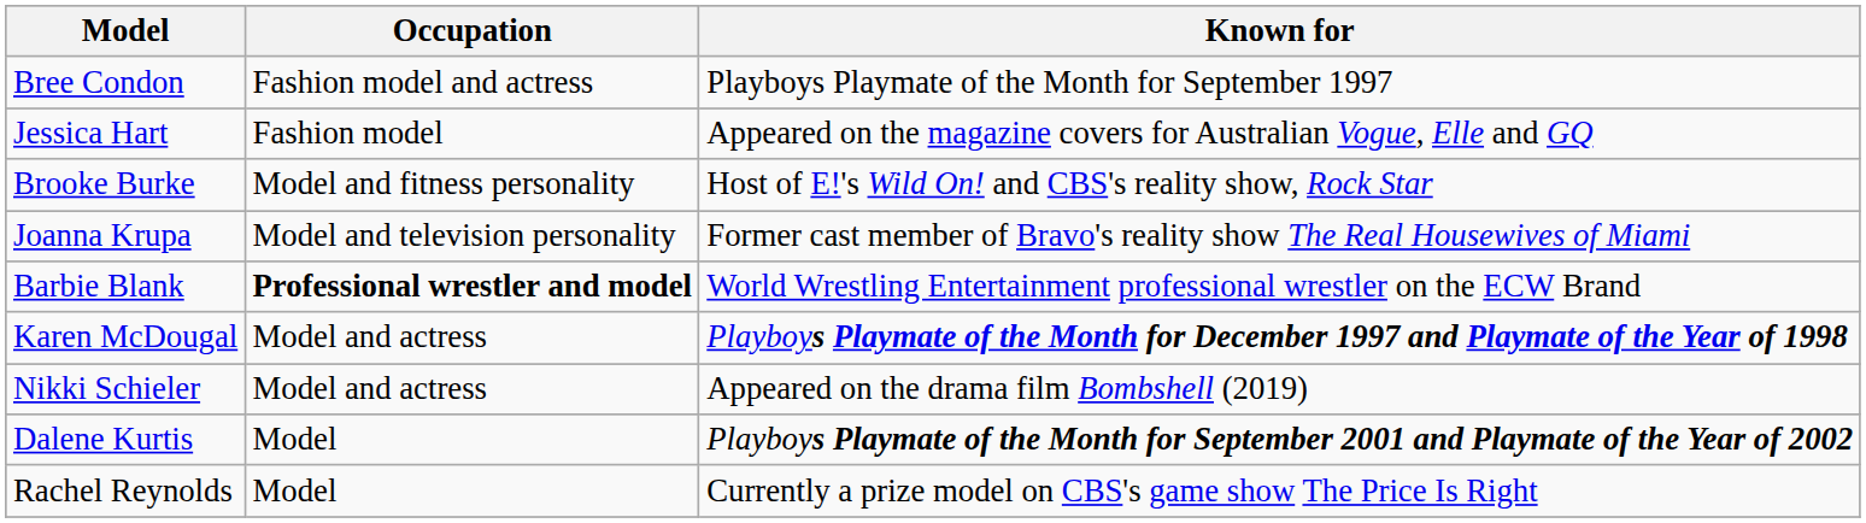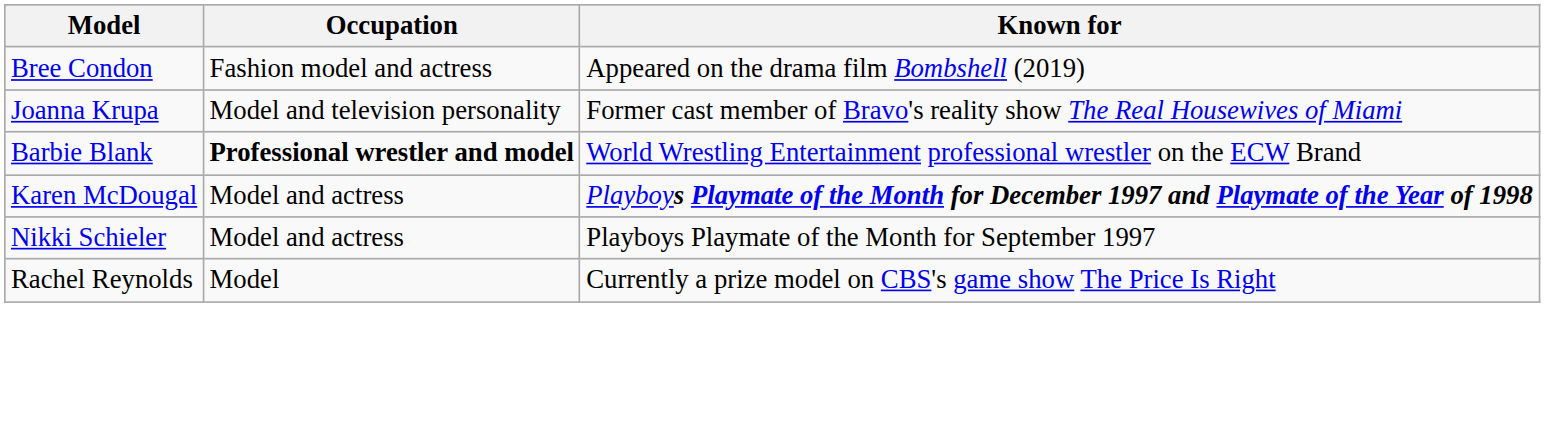 <table class="wikitable">
 <tr>
 <th>Model</th>
 <th>Occupation</th>
 <th>Known for</th>
 </tr>
 <tr>
 <td><a href='#'>Bree Condon</a></td>
 <td>Fashion model and actress</td>
-<td></em>Playboy</strong>s Playmate of the Month for September 1997</td>
-</tr>
-<tr>
-<td><a href='#'>Jessica Hart</a></td>
-<td>Fashion model</td>
-<td>Appeared on the <a href='#'>magazine</a> covers for Australian <em><a href='#'>Vogue</a></em>, <em><a href='#'>Elle</a></em> and <em><a href='#'>GQ</a></em></td>
-</tr>
-<tr>
-<td><a href='#'>Brooke Burke</a></td>
-<td>Model and fitness personality</td>
-<td>Host of <a href='#'>E!</a>'s <em><a href='#'>Wild On!</a></em> and <a href='#'>CBS</a>'s reality show, <a href='#'><em>Rock Star</em></a></td>
+<td>Appeared on the drama film <em><a href='#'>Bombshell</a></em> (2019)</td>
 </tr>
 <tr>
 <td><a href='#'>Joanna Krupa</a></td>
 <td>Model and television personality</td>
 <td>Former cast member of <a href='#'>Bravo</a>'s reality show <em><a href='#'>The Real Housewives of Miami</a></em></td>
 </tr>
 <tr>
 <td><a href='#'>Barbie Blank</a></td>
 <td><strong>Professional wrestler and model</strong></td>
 <td><a href='#'>World Wrestling Entertainment</a> <a href='#'>professional wrestler</a> on the <a href='#'>ECW</a> Brand</td>
 </tr>
 <tr>
 <td><a href='#'>Karen McDougal</a></td>
 <td>Model and actress</td>
 <td><em><a href='#'>Playboy</a><strong>s <a href='#'>Playmate of the Month</a> for December 1997 and <a href='#'>Playmate of the Year</a> of 1998</td>
 </tr>
 <tr>
 <td><a href='#'>Nikki Schieler</a></td>
 <td>Model and actress</td>
-<td>Appeared on the drama film <em><a href='#'>Bombshell</a></em> (2019)</td>
-</tr>
-<tr>
-<td><a href='#'>Dalene Kurtis</a></td>
-<td>Model</td>
-<td><em>Playboy<strong>s Playmate of the Month for September 2001 and Playmate of the Year of 2002</td>
+<td></em>Playboy</strong>s Playmate of the Month for September 1997</td>
 </tr>
 <tr>
 <td>Rachel Reynolds</td>
 <td>Model</td>
 <td>Currently a prize model on <a href='#'>CBS</a>'s <a href='#'>game show</a> </em><a href='#'>The Price Is Right</a><em></td>
 </tr>
 </table>
